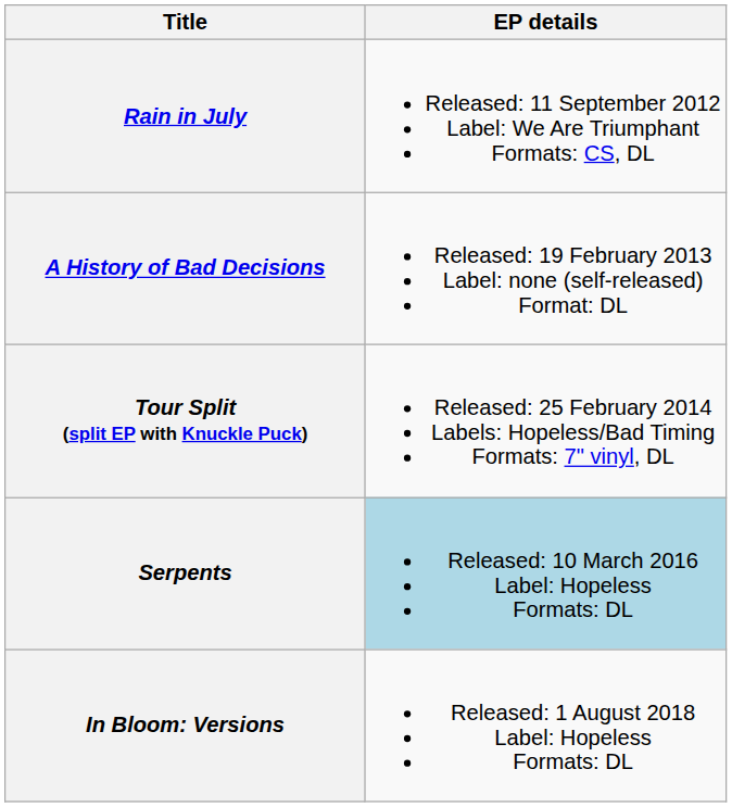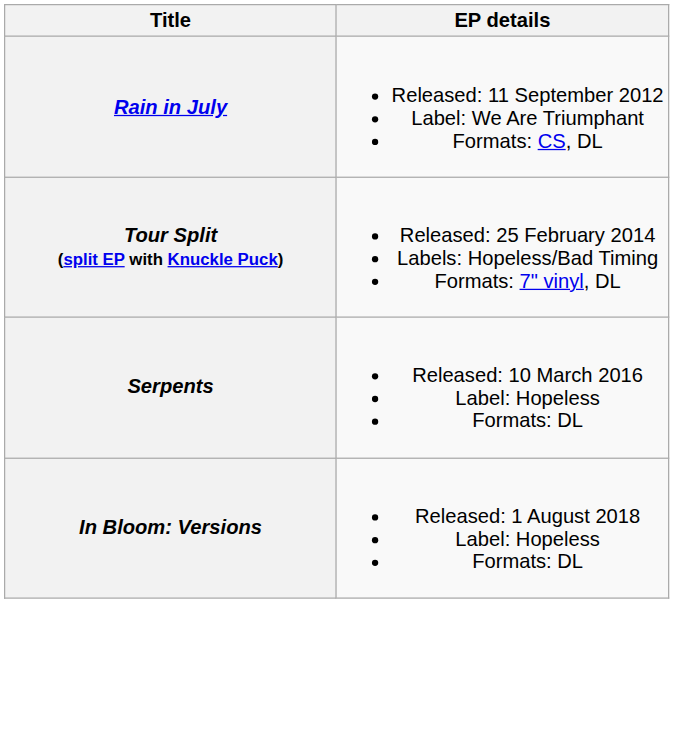 <table class="wikitable plainrowheaders" style="text-align:center;">
 <tr>
 <th scope="col" style="width:16em;">Title</th>
 <th scope="col" style="width:16em;">EP details</th>
 </tr>
 <tr>
 <th scope="row"><em><a href='#'>Rain in July</a></em></th>
 <td><br><ul><li>Released: 11 September 2012</li><li>Label: We Are Triumphant</li><li>Formats: <a href='#'>CS</a>, DL</li></ul></td>
 </tr>
 <tr>
-<th scope="row"><em><a href='#'>A History of Bad Decisions</a></em></th>
-<td><br><ul><li>Released: 19 February 2013</li><li>Label: none (self-released)</li><li>Format: DL</li></ul></td>
-</tr>
-<tr>
 <th scope="row"><em>Tour Split</em><br><small>(<a href='#'>split EP</a> with <a href='#'>Knuckle Puck</a>)</small></th>
 <td><br><ul><li>Released: 25 February 2014</li><li>Labels: Hopeless/Bad Timing</li><li>Formats: <a href='#'>7" vinyl</a>, DL</li></ul></td>
 </tr>
 <tr>
 <th scope="row"><em>Serpents</em></th>
-<td style="background: lightblue;"><br><ul><li>Released: 10 March 2016</li><li>Label: Hopeless</li><li>Formats: DL</li></ul></td>
+<td><br><ul><li>Released: 10 March 2016</li><li>Label: Hopeless</li><li>Formats: DL</li></ul></td>
 </tr>
 <tr>
 <th scope="row"><em>In Bloom: Versions</em></th>
 <td><br><ul><li>Released: 1 August 2018</li><li>Label: Hopeless</li><li>Formats: DL</li></ul></td>
 </tr>
 </table>
